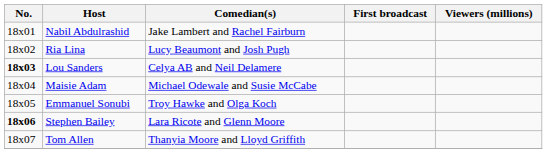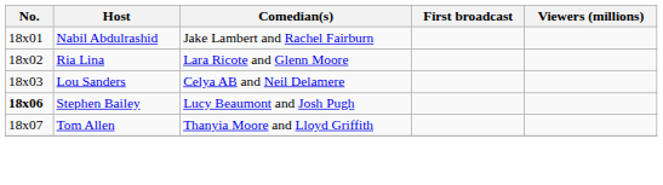 <table class="wikitable" style="width:60%;">
 <tr>
 <th>No.</th>
 <th>Host</th>
 <th>Comedian(s)</th>
 <th>First broadcast</th>
 <th>Viewers (millions)</th>
 </tr>
 <tr>
 <td>18x01</td>
 <td><a href='#'>Nabil Abdulrashid</a></td>
 <td>Jake Lambert and <a href='#'>Rachel Fairburn</a></td>
 <td></td>
 <td></td>
 </tr>
 <tr>
 <td>18x02</td>
 <td><a href='#'>Ria Lina</a></td>
-<td><a href='#'>Lucy Beaumont</a> and <a href='#'>Josh Pugh</a></td>
+<td><a href='#'>Lara Ricote</a> and <a href='#'>Glenn Moore</a></td>
 <td></td>
 <td></td>
 </tr>
 <tr>
-<td><strong>18x03</strong></td>
+<td>18x03</td>
 <td><a href='#'>Lou Sanders</a></td>
 <td><a href='#'>Celya AB</a> and <a href='#'>Neil Delamere</a></td>
 <td></td>
 <td></td>
 </tr>
 <tr>
-<td>18x04</td>
-<td><a href='#'>Maisie Adam</a></td>
-<td><a href='#'>Michael Odewale</a> and <a href='#'>Susie McCabe</a></td>
-<td></td>
-<td></td>
-</tr>
-<tr>
-<td>18x05</td>
-<td><a href='#'>Emmanuel Sonubi</a></td>
-<td><a href='#'>Troy Hawke</a> and <a href='#'>Olga Koch</a></td>
-<td></td>
-<td></td>
-</tr>
-<tr>
 <td><strong>18x06</strong></td>
 <td><a href='#'>Stephen Bailey</a></td>
-<td><a href='#'>Lara Ricote</a> and <a href='#'>Glenn Moore</a></td>
+<td><a href='#'>Lucy Beaumont</a> and <a href='#'>Josh Pugh</a></td>
 <td></td>
 <td></td>
 </tr>
 <tr>
 <td>18x07</td>
 <td><a href='#'>Tom Allen</a></td>
 <td><a href='#'>Thanyia Moore</a> and <a href='#'>Lloyd Griffith</a></td>
 <td></td>
 <td></td>
 </tr>
 <tr>
 </tr>
 </table>
